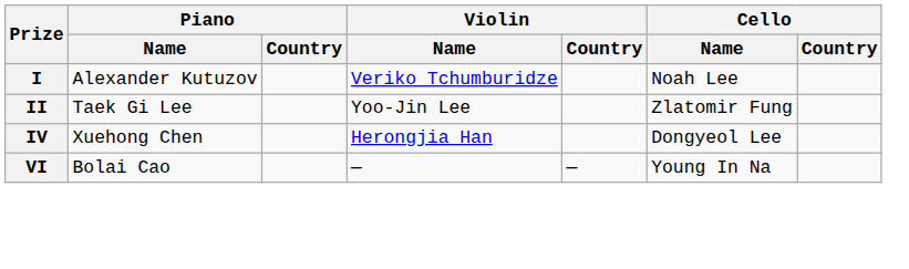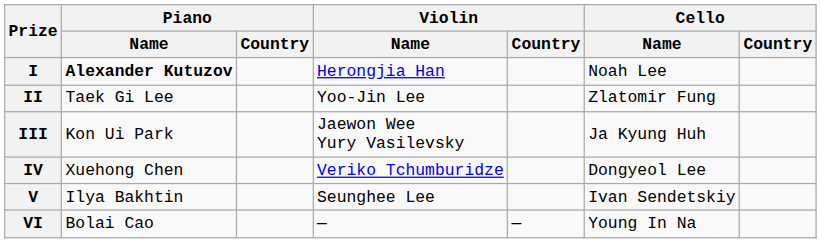 <table class="wikitable">
 <tr>
 <th rowspan="2"><strong>Prize</strong></th>
 <th colspan="2"><strong>Piano</strong></th>
 <th colspan="2"><strong>Violin</strong></th>
 <th colspan="2"><strong>Cello</strong></th>
 </tr>
 <tr>
 <th>Name</th>
 <th><strong>Country</strong></th>
 <th>Name</th>
 <th><strong>Country</strong></th>
 <th>Name</th>
 <th><strong>Country</strong></th>
 </tr>
 <tr>
 <th><strong>I</strong></th>
-<td>Alexander Kutuzov</td>
+<td><strong>Alexander Kutuzov</strong></td>
 <td></td>
-<td><a href='#'>Veriko Tchumburidze</a></td>
+<td><a href='#'>Herongjia Han</a></td>
 <td><br></td>
 <td>Noah Lee</td>
 <td></td>
 </tr>
 <tr>
 <th><strong>II</strong></th>
 <td>Taek Gi Lee</td>
 <td></td>
 <td>Yoo-Jin Lee</td>
 <td></td>
 <td>Zlatomir Fung</td>
 <td></td>
 </tr>
 <tr>
+<th><strong>III</strong></th>
+<td>Kon Ui Park</td>
+<td></td>
+<td>Jaewon Wee<br>Yury Vasilevsky</td>
+<td><br></td>
+<td>Ja Kyung Huh</td>
+<td></td>
+</tr>
+<tr>
 <th><strong>IV</strong></th>
 <td>Xuehong Chen</td>
 <td></td>
-<td><a href='#'>Herongjia Han</a></td>
+<td><a href='#'>Veriko Tchumburidze</a></td>
 <td></td>
 <td>Dongyeol Lee</td>
+<td></td>
+</tr>
+<tr>
+<th><strong>V</strong></th>
+<td>Ilya Bakhtin</td>
+<td></td>
+<td>Seunghee Lee</td>
+<td></td>
+<td>Ivan Sendetskiy</td>
 <td></td>
 </tr>
 <tr>
 <th><strong>VI</strong></th>
 <td>Bolai Cao</td>
 <td></td>
 <td><em>—</em></td>
 <td><em>—</em></td>
 <td>Young In Na</td>
 <td></td>
 </tr>
 </table>
